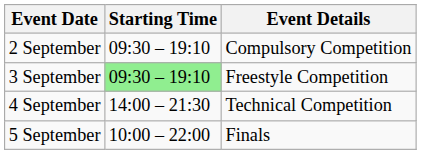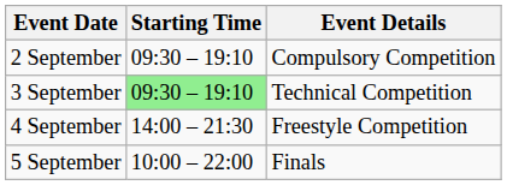 <table class="wikitable">
 <tr>
 <th>Event Date</th>
 <th>Starting Time</th>
 <th>Event Details</th>
 </tr>
 <tr>
 <td>2 September</td>
 <td>09:30 – 19:10</td>
 <td>Compulsory Competition</td>
 </tr>
 <tr>
 <td>3 September</td>
 <td style="background: lightgreen;">09:30 – 19:10</td>
-<td>Freestyle Competition</td>
+<td>Technical Competition</td>
 </tr>
 <tr>
 <td>4 September</td>
 <td>14:00 – 21:30</td>
-<td>Technical Competition</td>
+<td>Freestyle Competition</td>
 </tr>
 <tr>
 <td>5 September</td>
 <td>10:00 – 22:00</td>
 <td>Finals</td>
 </tr>
 </table>
